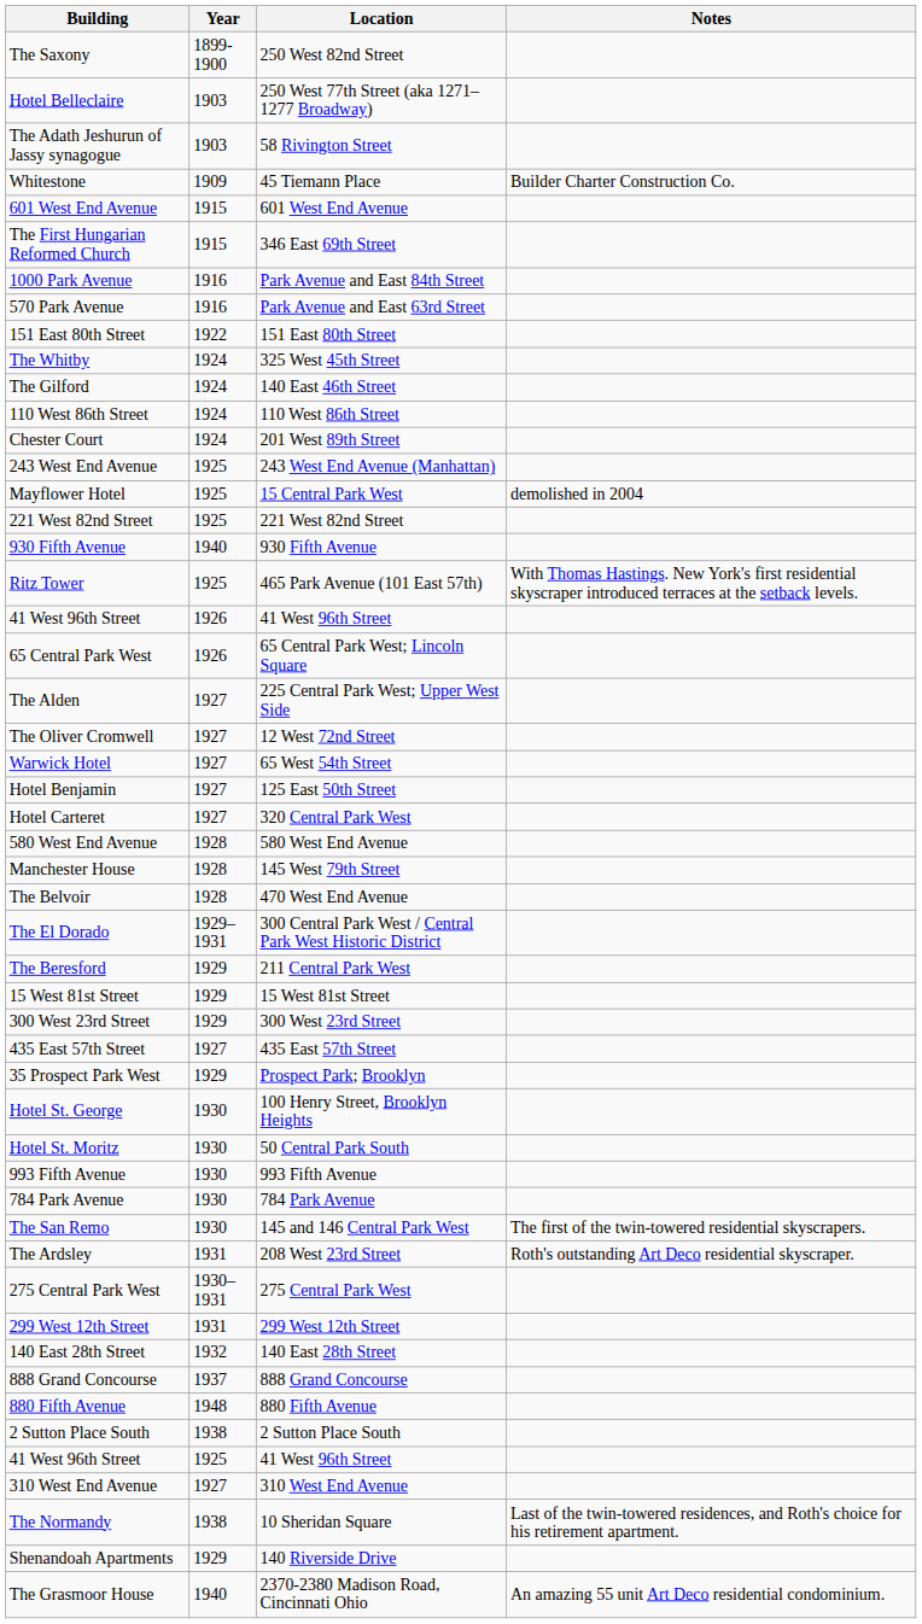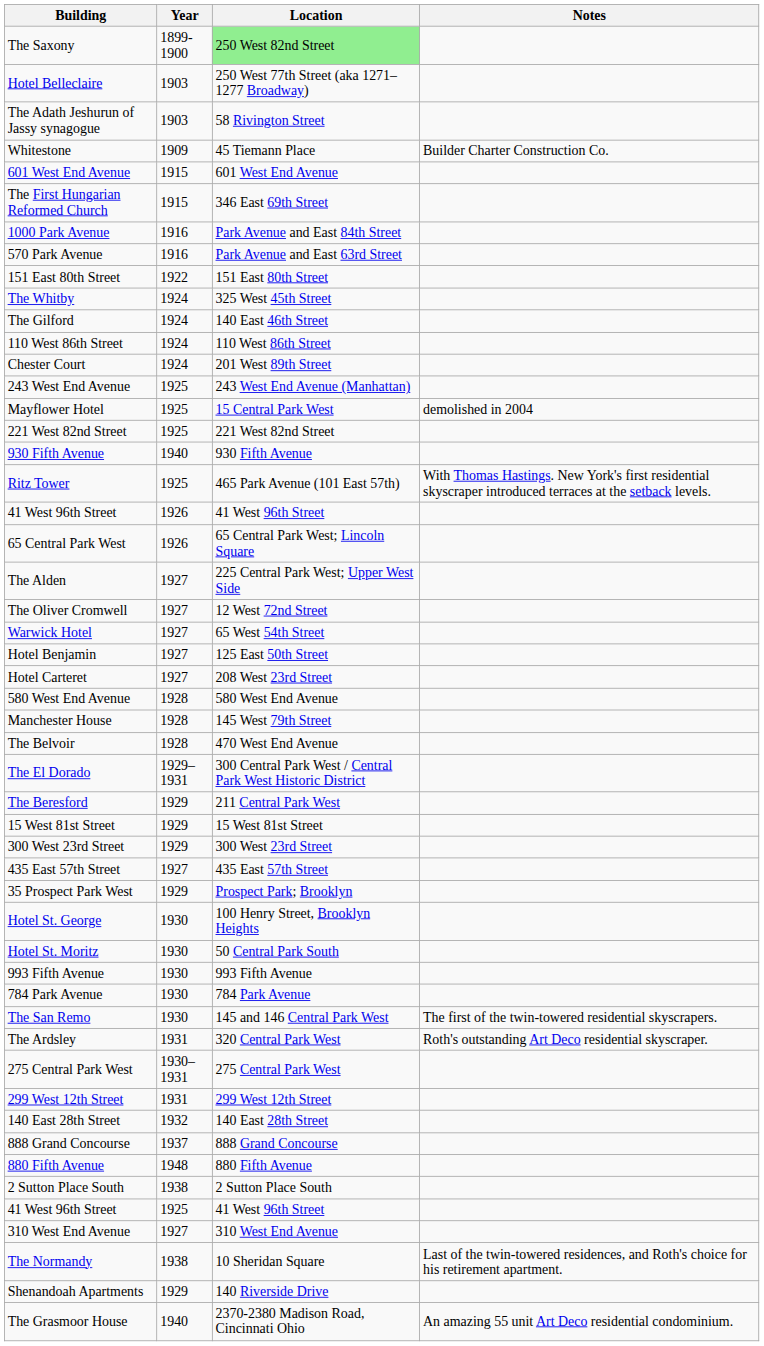 <table class="wikitable sortable">
 <tr>
 <th>Building</th>
 <th>Year</th>
 <th>Location</th>
 <th class="unsortable">Notes</th>
 </tr>
 <tr>
 <td>The Saxony</td>
 <td>1899-1900</td>
-<td>250 West 82nd Street</td>
+<td style="background: lightgreen;">250 West 82nd Street</td>
 <td></td>
 </tr>
 <tr>
 <td><a href='#'>Hotel Belleclaire</a></td>
 <td>1903</td>
 <td>250 West 77th Street (aka 1271–1277 <a href='#'>Broadway</a>)</td>
 <td></td>
 </tr>
 <tr>
 <td>The Adath Jeshurun of Jassy synagogue</td>
 <td>1903</td>
 <td>58 <a href='#'>Rivington Street</a></td>
 <td></td>
 </tr>
 <tr>
 <td>Whitestone</td>
 <td>1909</td>
 <td>45 Tiemann Place</td>
 <td>Builder Charter Construction Co.</td>
 </tr>
 <tr>
 <td><a href='#'>601 West End Avenue</a></td>
 <td>1915</td>
 <td>601 <a href='#'>West End Avenue</a></td>
 <td></td>
 </tr>
 <tr>
 <td>The <a href='#'>First Hungarian Reformed Church</a></td>
 <td>1915</td>
 <td>346 East <a href='#'>69th Street</a></td>
 <td></td>
 </tr>
 <tr>
 <td><a href='#'>1000 Park Avenue</a></td>
 <td>1916</td>
 <td><a href='#'>Park Avenue</a> and East <a href='#'>84th Street</a></td>
 <td></td>
 </tr>
 <tr>
 <td>570 Park Avenue</td>
 <td>1916</td>
 <td><a href='#'>Park Avenue</a> and East <a href='#'>63rd Street</a></td>
 <td></td>
 </tr>
 <tr>
 <td>151 East 80th Street</td>
 <td>1922</td>
 <td>151 East <a href='#'>80th Street</a></td>
 <td></td>
 </tr>
 <tr>
 <td><a href='#'>The Whitby</a></td>
 <td>1924</td>
 <td>325 West <a href='#'>45th Street</a></td>
 <td></td>
 </tr>
 <tr>
 <td>The Gilford</td>
 <td>1924</td>
 <td>140 East <a href='#'>46th Street</a></td>
 <td></td>
 </tr>
 <tr>
 <td>110 West 86th Street</td>
 <td>1924</td>
 <td>110 West <a href='#'>86th Street</a></td>
 <td></td>
 </tr>
 <tr>
 <td>Chester Court</td>
 <td>1924</td>
 <td>201 West <a href='#'>89th Street</a></td>
 <td></td>
 </tr>
 <tr>
 <td>243 West End Avenue</td>
 <td>1925</td>
 <td>243 <a href='#'>West End Avenue (Manhattan)</a></td>
 <td></td>
 </tr>
 <tr>
 <td>Mayflower Hotel</td>
 <td>1925</td>
 <td><a href='#'>15 Central Park West</a></td>
 <td>demolished in 2004</td>
 </tr>
 <tr>
 <td>221 West 82nd Street</td>
 <td>1925</td>
 <td>221 West 82nd Street</td>
 <td></td>
 </tr>
 <tr>
 <td><a href='#'>930 Fifth Avenue</a></td>
 <td>1940</td>
 <td>930 <a href='#'>Fifth Avenue</a></td>
 <td></td>
 </tr>
 <tr>
 <td><a href='#'>Ritz Tower</a></td>
 <td>1925</td>
 <td>465 Park Avenue (101 East 57th)</td>
 <td>With <a href='#'>Thomas Hastings</a>. New York's first residential skyscraper introduced terraces at the <a href='#'>setback</a> levels.</td>
 </tr>
 <tr>
 <td>41 West 96th Street</td>
 <td>1926</td>
 <td>41 West <a href='#'>96th Street</a></td>
 <td></td>
 </tr>
 <tr>
 <td>65 Central Park West</td>
 <td>1926</td>
 <td>65 Central Park West; <a href='#'>Lincoln Square</a></td>
 <td></td>
 </tr>
 <tr>
 <td>The Alden</td>
 <td>1927</td>
 <td>225 Central Park West; <a href='#'>Upper West Side</a></td>
 <td></td>
 </tr>
 <tr>
 <td>The Oliver Cromwell</td>
 <td>1927</td>
 <td>12 West <a href='#'>72nd Street</a></td>
 <td></td>
 </tr>
 <tr>
 <td><a href='#'>Warwick Hotel</a></td>
 <td>1927</td>
 <td>65 West <a href='#'>54th Street</a></td>
 <td></td>
 </tr>
 <tr>
 <td>Hotel Benjamin</td>
 <td>1927</td>
 <td>125 East <a href='#'>50th Street</a></td>
 <td></td>
 </tr>
 <tr>
 <td>Hotel Carteret</td>
 <td>1927</td>
-<td>320 <a href='#'>Central Park West</a></td>
+<td>208 West <a href='#'>23rd Street</a></td>
 <td></td>
 </tr>
 <tr>
 <td>580 West End Avenue</td>
 <td>1928</td>
 <td>580 West End Avenue</td>
 <td></td>
 </tr>
 <tr>
 <td>Manchester House</td>
 <td>1928</td>
 <td>145 West <a href='#'>79th Street</a></td>
 <td></td>
 </tr>
 <tr>
 <td>The Belvoir</td>
 <td>1928</td>
 <td>470 West End Avenue</td>
 <td></td>
 </tr>
 <tr>
 <td><a href='#'>The El Dorado</a></td>
 <td>1929–1931</td>
 <td>300 Central Park West / <a href='#'>Central Park West Historic District</a></td>
 <td></td>
 </tr>
 <tr>
 <td><a href='#'>The Beresford</a></td>
 <td>1929</td>
 <td>211 <a href='#'>Central Park West</a></td>
 <td></td>
 </tr>
 <tr>
 <td>15 West 81st Street</td>
 <td>1929</td>
 <td>15 West 81st Street</td>
 <td></td>
 </tr>
 <tr>
 <td>300 West 23rd Street</td>
 <td>1929</td>
 <td>300 West <a href='#'>23rd Street</a></td>
 <td></td>
 </tr>
 <tr>
 <td>435 East 57th Street</td>
 <td>1927</td>
 <td>435 East <a href='#'>57th Street</a></td>
 <td></td>
 </tr>
 <tr>
 <td>35 Prospect Park West</td>
 <td>1929</td>
 <td><a href='#'>Prospect Park</a>; <a href='#'>Brooklyn</a></td>
 <td></td>
 </tr>
 <tr>
 <td><a href='#'>Hotel St. George</a></td>
 <td>1930</td>
 <td>100 Henry Street, <a href='#'>Brooklyn Heights</a></td>
 <td></td>
 </tr>
 <tr>
 <td><a href='#'>Hotel St. Moritz</a></td>
 <td>1930</td>
 <td>50 <a href='#'>Central Park South</a></td>
 <td></td>
 </tr>
 <tr>
 <td>993 Fifth Avenue</td>
 <td>1930</td>
 <td>993 Fifth Avenue</td>
 <td></td>
 </tr>
 <tr>
 <td>784 Park Avenue</td>
 <td>1930</td>
 <td>784 <a href='#'>Park Avenue</a></td>
 <td></td>
 </tr>
 <tr>
 <td><a href='#'>The San Remo</a></td>
 <td>1930</td>
 <td>145 and 146 <a href='#'>Central Park West</a></td>
 <td>The first of the twin-towered residential skyscrapers.</td>
 </tr>
 <tr>
 <td>The Ardsley</td>
 <td>1931</td>
-<td>208 West <a href='#'>23rd Street</a></td>
+<td>320 <a href='#'>Central Park West</a></td>
 <td>Roth's outstanding <a href='#'>Art Deco</a> residential skyscraper.</td>
 </tr>
 <tr>
 <td>275 Central Park West</td>
 <td>1930–1931</td>
 <td>275 <a href='#'>Central Park West</a></td>
 <td></td>
 </tr>
 <tr>
 <td><a href='#'>299 West 12th Street</a></td>
 <td>1931</td>
 <td><a href='#'>299 West 12th Street</a></td>
 <td></td>
 </tr>
 <tr>
 <td>140 East 28th Street</td>
 <td>1932</td>
 <td>140 East <a href='#'>28th Street</a></td>
 <td></td>
 </tr>
 <tr>
 <td>888 Grand Concourse</td>
 <td>1937</td>
 <td>888 <a href='#'>Grand Concourse</a></td>
 <td></td>
 </tr>
 <tr>
 <td><a href='#'>880 Fifth Avenue</a></td>
 <td>1948</td>
 <td>880 <a href='#'>Fifth Avenue</a></td>
 <td></td>
 </tr>
 <tr>
 <td>2 Sutton Place South</td>
 <td>1938</td>
 <td>2 Sutton Place South</td>
 </tr>
 <tr>
 <td>41 West 96th Street</td>
 <td>1925</td>
 <td>41 West <a href='#'>96th Street</a></td>
 <td></td>
 </tr>
 <tr>
 <td>310 West End Avenue</td>
 <td>1927</td>
 <td>310 <a href='#'>West End Avenue</a></td>
 </tr>
 <tr>
 <td><a href='#'>The Normandy</a></td>
 <td>1938</td>
 <td>10 Sheridan Square</td>
 <td>Last of the twin-towered residences, and Roth's choice for his retirement apartment.</td>
 </tr>
 <tr>
 <td>Shenandoah Apartments</td>
 <td>1929</td>
 <td>140 <a href='#'>Riverside Drive</a></td>
 </tr>
 <tr>
 <td>The Grasmoor House</td>
 <td>1940</td>
 <td>2370-2380 Madison Road, Cincinnati Ohio</td>
 <td>An amazing 55 unit <a href='#'>Art Deco</a> residential condominium.</td>
 </tr>
 </table>
